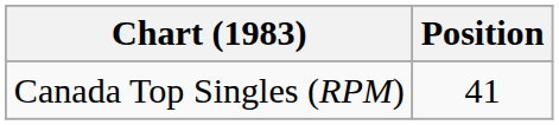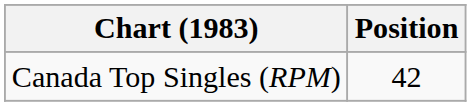 <table class="wikitable">
 <tr>
 <th>Chart (1983)</th>
 <th>Position</th>
 </tr>
 <tr>
 <td>Canada Top Singles (<em>RPM</em>)</td>
-<td align="center">41</td>
+<td align="center">42</td>
 </tr>
 </table>
